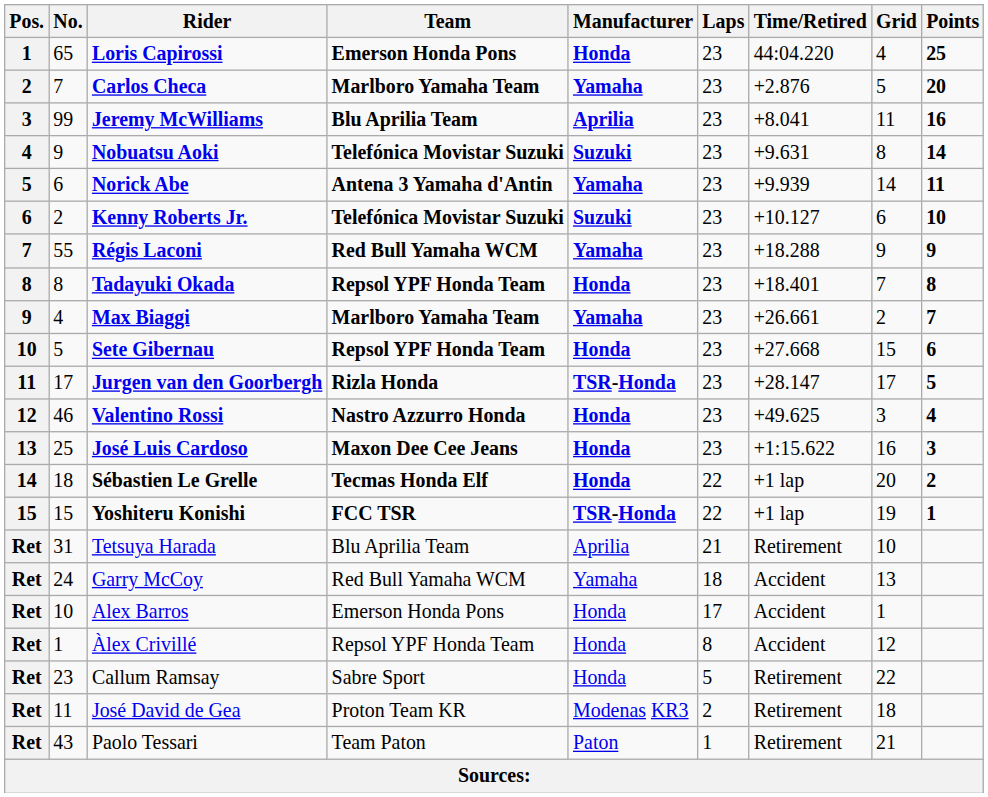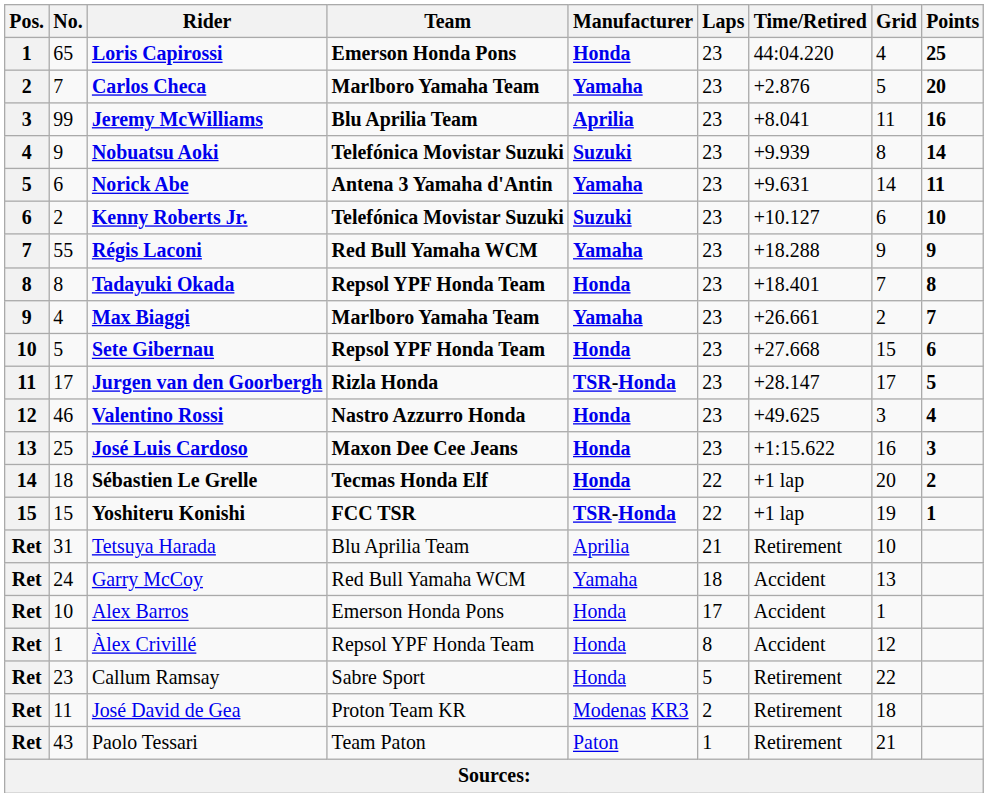 <table class="wikitable" style="font-size: 95%;">
 <tr>
 <th>Pos.</th>
 <th>No.</th>
 <th>Rider</th>
 <th>Team</th>
 <th>Manufacturer</th>
 <th>Laps</th>
 <th>Time/Retired</th>
 <th>Grid</th>
 <th>Points</th>
 </tr>
 <tr>
 <th>1</th>
 <td>65</td>
 <td> <strong><a href='#'>Loris Capirossi</a></strong></td>
 <td><strong>Emerson Honda Pons</strong></td>
 <td><strong><a href='#'>Honda</a></strong></td>
 <td>23</td>
 <td>44:04.220</td>
 <td>4</td>
 <td><strong>25</strong></td>
 </tr>
 <tr>
 <th>2</th>
 <td>7</td>
 <td> <strong><a href='#'>Carlos Checa</a></strong></td>
 <td><strong>Marlboro Yamaha Team</strong></td>
 <td><strong><a href='#'>Yamaha</a></strong></td>
 <td>23</td>
 <td>+2.876</td>
 <td>5</td>
 <td><strong>20</strong></td>
 </tr>
 <tr>
 <th>3</th>
 <td>99</td>
 <td> <strong><a href='#'>Jeremy McWilliams</a></strong></td>
 <td><strong>Blu Aprilia Team</strong></td>
 <td><strong><a href='#'>Aprilia</a></strong></td>
 <td>23</td>
 <td>+8.041</td>
 <td>11</td>
 <td><strong>16</strong></td>
 </tr>
 <tr>
 <th>4</th>
 <td>9</td>
 <td> <strong><a href='#'>Nobuatsu Aoki</a></strong></td>
 <td><strong>Telefónica Movistar Suzuki</strong></td>
 <td><strong><a href='#'>Suzuki</a></strong></td>
 <td>23</td>
-<td>+9.631</td>
+<td>+9.939</td>
 <td>8</td>
 <td><strong>14</strong></td>
 </tr>
 <tr>
 <th>5</th>
 <td>6</td>
 <td> <strong><a href='#'>Norick Abe</a></strong></td>
 <td><strong>Antena 3 Yamaha d'Antin</strong></td>
 <td><strong><a href='#'>Yamaha</a></strong></td>
 <td>23</td>
-<td>+9.939</td>
+<td>+9.631</td>
 <td>14</td>
 <td><strong>11</strong></td>
 </tr>
 <tr>
 <th>6</th>
 <td>2</td>
 <td> <strong><a href='#'>Kenny Roberts Jr.</a></strong></td>
 <td><strong>Telefónica Movistar Suzuki</strong></td>
 <td><strong><a href='#'>Suzuki</a></strong></td>
 <td>23</td>
 <td>+10.127</td>
 <td>6</td>
 <td><strong>10</strong></td>
 </tr>
 <tr>
 <th>7</th>
 <td>55</td>
 <td> <strong><a href='#'>Régis Laconi</a></strong></td>
 <td><strong>Red Bull Yamaha WCM</strong></td>
 <td><strong><a href='#'>Yamaha</a></strong></td>
 <td>23</td>
 <td>+18.288</td>
 <td>9</td>
 <td><strong>9</strong></td>
 </tr>
 <tr>
 <th>8</th>
 <td>8</td>
 <td> <strong><a href='#'>Tadayuki Okada</a></strong></td>
 <td><strong>Repsol YPF Honda Team</strong></td>
 <td><strong><a href='#'>Honda</a></strong></td>
 <td>23</td>
 <td>+18.401</td>
 <td>7</td>
 <td><strong>8</strong></td>
 </tr>
 <tr>
 <th>9</th>
 <td>4</td>
 <td> <strong><a href='#'>Max Biaggi</a></strong></td>
 <td><strong>Marlboro Yamaha Team</strong></td>
 <td><strong><a href='#'>Yamaha</a></strong></td>
 <td>23</td>
 <td>+26.661</td>
 <td>2</td>
 <td><strong>7</strong></td>
 </tr>
 <tr>
 <th>10</th>
 <td>5</td>
 <td> <strong><a href='#'>Sete Gibernau</a></strong></td>
 <td><strong>Repsol YPF Honda Team</strong></td>
 <td><strong><a href='#'>Honda</a></strong></td>
 <td>23</td>
 <td>+27.668</td>
 <td>15</td>
 <td><strong>6</strong></td>
 </tr>
 <tr>
 <th>11</th>
 <td>17</td>
 <td> <strong><a href='#'>Jurgen van den Goorbergh</a></strong></td>
 <td><strong>Rizla Honda</strong></td>
 <td><strong><a href='#'>TSR</a>-<a href='#'>Honda</a></strong></td>
 <td>23</td>
 <td>+28.147</td>
 <td>17</td>
 <td><strong>5</strong></td>
 </tr>
 <tr>
 <th>12</th>
 <td>46</td>
 <td> <strong><a href='#'>Valentino Rossi</a></strong></td>
 <td><strong>Nastro Azzurro Honda</strong></td>
 <td><strong><a href='#'>Honda</a></strong></td>
 <td>23</td>
 <td>+49.625</td>
 <td>3</td>
 <td><strong>4</strong></td>
 </tr>
 <tr>
 <th>13</th>
 <td>25</td>
 <td> <strong><a href='#'>José Luis Cardoso</a></strong></td>
 <td><strong>Maxon Dee Cee Jeans</strong></td>
 <td><strong><a href='#'>Honda</a></strong></td>
 <td>23</td>
 <td>+1:15.622</td>
 <td>16</td>
 <td><strong>3</strong></td>
 </tr>
 <tr>
 <th>14</th>
 <td>18</td>
 <td> <strong>Sébastien Le Grelle</strong></td>
 <td><strong>Tecmas Honda Elf</strong></td>
 <td><strong><a href='#'>Honda</a></strong></td>
 <td>22</td>
 <td>+1 lap</td>
 <td>20</td>
 <td><strong>2</strong></td>
 </tr>
 <tr>
 <th>15</th>
 <td>15</td>
 <td> <strong>Yoshiteru Konishi</strong></td>
 <td><strong>FCC TSR</strong></td>
 <td><strong><a href='#'>TSR</a>-<a href='#'>Honda</a></strong></td>
 <td>22</td>
 <td>+1 lap</td>
 <td>19</td>
 <td><strong>1</strong></td>
 </tr>
 <tr>
 <th>Ret</th>
 <td>31</td>
 <td> <a href='#'>Tetsuya Harada</a></td>
 <td>Blu Aprilia Team</td>
 <td><a href='#'>Aprilia</a></td>
 <td>21</td>
 <td>Retirement</td>
 <td>10</td>
 <td></td>
 </tr>
 <tr>
 <th>Ret</th>
 <td>24</td>
 <td> <a href='#'>Garry McCoy</a></td>
 <td>Red Bull Yamaha WCM</td>
 <td><a href='#'>Yamaha</a></td>
 <td>18</td>
 <td>Accident</td>
 <td>13</td>
 <td></td>
 </tr>
 <tr>
 <th>Ret</th>
 <td>10</td>
 <td> <a href='#'>Alex Barros</a></td>
 <td>Emerson Honda Pons</td>
 <td><a href='#'>Honda</a></td>
 <td>17</td>
 <td>Accident</td>
 <td>1</td>
 <td></td>
 </tr>
 <tr>
 <th>Ret</th>
 <td>1</td>
 <td> <a href='#'>Àlex Crivillé</a></td>
 <td>Repsol YPF Honda Team</td>
 <td><a href='#'>Honda</a></td>
 <td>8</td>
 <td>Accident</td>
 <td>12</td>
 <td></td>
 </tr>
 <tr>
 <th>Ret</th>
 <td>23</td>
 <td> Callum Ramsay</td>
 <td>Sabre Sport</td>
 <td><a href='#'>Honda</a></td>
 <td>5</td>
 <td>Retirement</td>
 <td>22</td>
 <td></td>
 </tr>
 <tr>
 <th>Ret</th>
 <td>11</td>
 <td> <a href='#'>José David de Gea</a></td>
 <td>Proton Team KR</td>
 <td><a href='#'>Modenas</a> <a href='#'>KR3</a></td>
 <td>2</td>
 <td>Retirement</td>
 <td>18</td>
 <td></td>
 </tr>
 <tr>
 <th>Ret</th>
 <td>43</td>
 <td> Paolo Tessari</td>
 <td>Team Paton</td>
 <td><a href='#'>Paton</a></td>
 <td>1</td>
 <td>Retirement</td>
 <td>21</td>
 <td></td>
 </tr>
 <tr>
 <th colspan=9>Sources: </th>
 </tr>
 </table>
